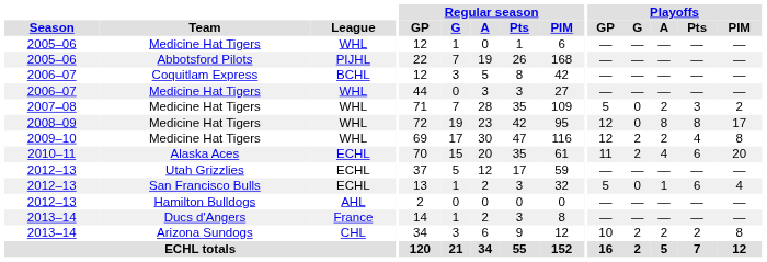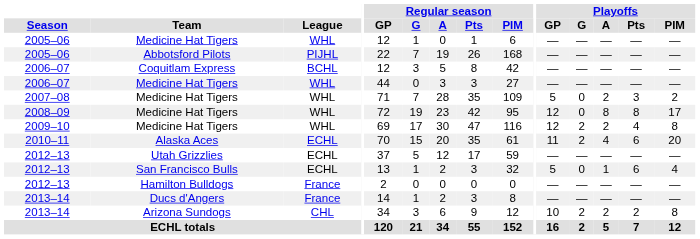 <table border="0" cellpadding="1" cellspacing="0" style="text-align:center; width:60em">
 <tr bgcolor="#e0e0e0">
 <th colspan="3" bgcolor="#ffffff"></th>
 <th rowspan="99" bgcolor="#ffffff"></th>
 <th colspan="5"><a href='#'>Regular season</a></th>
 <th rowspan="99" bgcolor="#ffffff"></th>
 <th colspan="5"><a href='#'>Playoffs</a></th>
 </tr>
 <tr bgcolor="#e0e0e0">
 <th><a href='#'>Season</a></th>
 <th>Team</th>
 <th>League</th>
 <th>GP</th>
 <th><a href='#'>G</a></th>
 <th><a href='#'>A</a></th>
 <th><a href='#'>Pts</a></th>
 <th><a href='#'>PIM</a></th>
 <th>GP</th>
 <th>G</th>
 <th>A</th>
 <th>Pts</th>
 <th>PIM</th>
 </tr>
 <tr>
 <td><a href='#'>2005–06</a></td>
 <td><a href='#'>Medicine Hat Tigers</a></td>
 <td><a href='#'>WHL</a></td>
 <td>12</td>
 <td>1</td>
 <td>0</td>
 <td>1</td>
 <td>6</td>
 <td>—</td>
 <td>—</td>
 <td>—</td>
 <td>—</td>
 <td>—</td>
 </tr>
 <tr bgcolor="#f0f0f0">
 <td><a href='#'>2005–06</a></td>
 <td><a href='#'>Abbotsford Pilots</a></td>
 <td><a href='#'>PIJHL</a></td>
 <td>22</td>
 <td>7</td>
 <td>19</td>
 <td>26</td>
 <td>168</td>
 <td>—</td>
 <td>—</td>
 <td>—</td>
 <td>—</td>
 <td>—</td>
 </tr>
 <tr>
 <td><a href='#'>2006–07</a></td>
 <td><a href='#'>Coquitlam Express</a></td>
 <td><a href='#'>BCHL</a></td>
 <td>12</td>
 <td>3</td>
 <td>5</td>
 <td>8</td>
 <td>42</td>
 <td>—</td>
 <td>—</td>
 <td>—</td>
 <td>—</td>
 <td>—</td>
 </tr>
 <tr bgcolor="#f0f0f0">
 <td><a href='#'>2006–07</a></td>
 <td><a href='#'>Medicine Hat Tigers</a></td>
 <td><a href='#'>WHL</a></td>
 <td>44</td>
 <td>0</td>
 <td>3</td>
 <td>3</td>
 <td>27</td>
 <td>—</td>
 <td>—</td>
 <td>—</td>
 <td>—</td>
 <td>—</td>
 </tr>
 <tr>
 <td><a href='#'>2007–08</a></td>
 <td>Medicine Hat Tigers</td>
 <td>WHL</td>
 <td>71</td>
 <td>7</td>
 <td>28</td>
 <td>35</td>
 <td>109</td>
 <td>5</td>
 <td>0</td>
 <td>2</td>
 <td>3</td>
 <td>2</td>
 </tr>
 <tr bgcolor="#f0f0f0">
 <td><a href='#'>2008–09</a></td>
 <td>Medicine Hat Tigers</td>
 <td>WHL</td>
 <td>72</td>
 <td>19</td>
 <td>23</td>
 <td>42</td>
 <td>95</td>
 <td>12</td>
 <td>0</td>
 <td>8</td>
 <td>8</td>
 <td>17</td>
 </tr>
 <tr>
 <td><a href='#'>2009–10</a></td>
 <td>Medicine Hat Tigers</td>
 <td>WHL</td>
 <td>69</td>
 <td>17</td>
 <td>30</td>
 <td>47</td>
 <td>116</td>
 <td>12</td>
 <td>2</td>
 <td>2</td>
 <td>4</td>
 <td>8</td>
 </tr>
 <tr bgcolor="#f0f0f0">
 <td><a href='#'>2010–11</a></td>
 <td><a href='#'>Alaska Aces</a></td>
 <td><a href='#'>ECHL</a></td>
 <td>70</td>
 <td>15</td>
 <td>20</td>
 <td>35</td>
 <td>61</td>
 <td>11</td>
 <td>2</td>
 <td>4</td>
 <td>6</td>
 <td>20</td>
 </tr>
 <tr>
 <td><a href='#'>2012–13</a></td>
 <td><a href='#'>Utah Grizzlies</a></td>
 <td>ECHL</td>
 <td>37</td>
 <td>5</td>
 <td>12</td>
 <td>17</td>
 <td>59</td>
 <td>—</td>
 <td>—</td>
 <td>—</td>
 <td>—</td>
 <td>—</td>
 </tr>
 <tr bgcolor="#f0f0f0">
 <td><a href='#'>2012–13</a></td>
 <td><a href='#'>San Francisco Bulls</a></td>
 <td>ECHL</td>
 <td>13</td>
 <td>1</td>
 <td>2</td>
 <td>3</td>
 <td>32</td>
 <td>5</td>
 <td>0</td>
 <td>1</td>
 <td>6</td>
 <td>4</td>
 </tr>
 <tr>
 <td><a href='#'>2012–13</a></td>
 <td><a href='#'>Hamilton Bulldogs</a></td>
-<td><a href='#'>AHL</a></td>
+<td><a href='#'>France</a></td>
 <td>2</td>
 <td>0</td>
 <td>0</td>
 <td>0</td>
 <td>0</td>
 <td>—</td>
 <td>—</td>
 <td>—</td>
 <td>—</td>
 <td>—</td>
 </tr>
 <tr bgcolor="#f0f0f0">
 <td><a href='#'>2013–14</a></td>
 <td><a href='#'>Ducs d'Angers</a></td>
 <td><a href='#'>France</a></td>
 <td>14</td>
 <td>1</td>
 <td>2</td>
 <td>3</td>
 <td>8</td>
 <td>—</td>
 <td>—</td>
 <td>—</td>
 <td>—</td>
 <td>—</td>
 </tr>
 <tr>
 <td><a href='#'>2013–14</a></td>
 <td><a href='#'>Arizona Sundogs</a></td>
 <td><a href='#'>CHL</a></td>
 <td>34</td>
 <td>3</td>
 <td>6</td>
 <td>9</td>
 <td>12</td>
 <td>10</td>
 <td>2</td>
 <td>2</td>
 <td>2</td>
 <td>8</td>
 </tr>
 <tr>
 </tr>
 <tr ALIGN="center" bgcolor="#e0e0e0">
 <th colspan="3">ECHL totals</th>
 <th ALIGN="center">120</th>
 <th ALIGN="center">21</th>
 <th ALIGN="center">34</th>
 <th ALIGN="center">55</th>
 <th ALIGN="center">152</th>
 <th ALIGN="center">16</th>
 <th ALIGN="center">2</th>
 <th ALIGN="center">5</th>
 <th ALIGN="center">7</th>
 <th ALIGN="center">12</th>
 </tr>
 </table>
